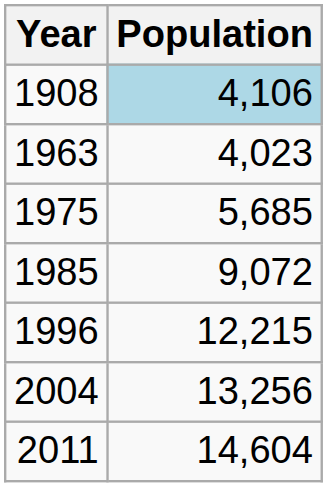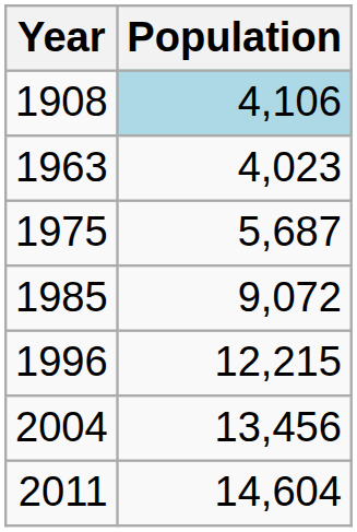 <table class="wikitable" style="line-height:1.1em;">
 <tr>
 <th>Year</th>
 <th>Population</th>
 </tr>
 <tr align="right">
 <td>1908</td>
 <td style="background: lightblue;">4,106</td>
 </tr>
 <tr align="right">
 <td>1963</td>
 <td>4,023</td>
 </tr>
 <tr align="right">
 <td>1975</td>
-<td>5,685</td>
+<td>5,687</td>
 </tr>
 <tr align="right">
 <td>1985</td>
 <td>9,072</td>
 </tr>
 <tr align="right">
 <td>1996</td>
 <td>12,215</td>
 </tr>
 <tr align="right">
 <td>2004</td>
-<td>13,256</td>
+<td>13,456</td>
 </tr>
 <tr align="right">
 <td>2011</td>
 <td>14,604</td>
 </tr>
 </table>
